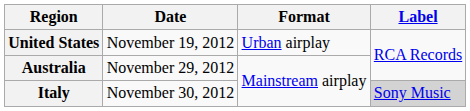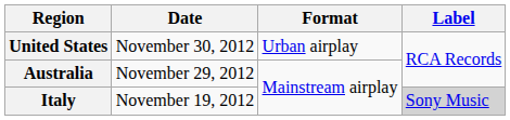 <table class="wikitable plainrowheaders">
 <tr>
 <th scope="col">Region</th>
 <th>Date</th>
 <th>Format</th>
 <th><a href='#'>Label</a></th>
 </tr>
 <tr>
 <th scope="row">United States</th>
-<td>November 19, 2012</td>
+<td>November 30, 2012</td>
 <td><a href='#'>Urban</a> airplay</td>
 <td rowspan="2"><a href='#'>RCA Records</a></td>
 </tr>
 <tr>
 <th scope="row">Australia</th>
 <td>November 29, 2012</td>
 <td rowspan="2"><a href='#'>Mainstream</a> airplay</td>
 </tr>
 <tr>
 <th scope="row">Italy</th>
-<td>November 30, 2012</td>
+<td>November 19, 2012</td>
 <td style="background: lightgrey;"><a href='#'>Sony Music</a></td>
 </tr>
 </table>
